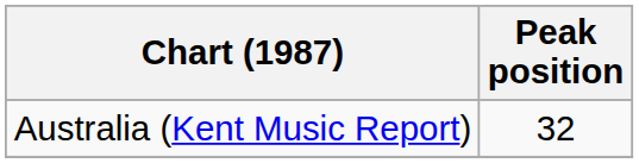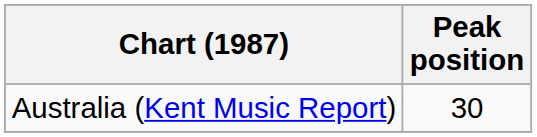 <table class="wikitable">
 <tr>
 <th>Chart (1987)</th>
 <th>Peak<br>position</th>
 </tr>
 <tr>
 <td>Australia (<a href='#'>Kent Music Report</a>)</td>
-<td align="center">32</td>
+<td align="center">30</td>
 </tr>
 <tr>
 </tr>
 </table>
